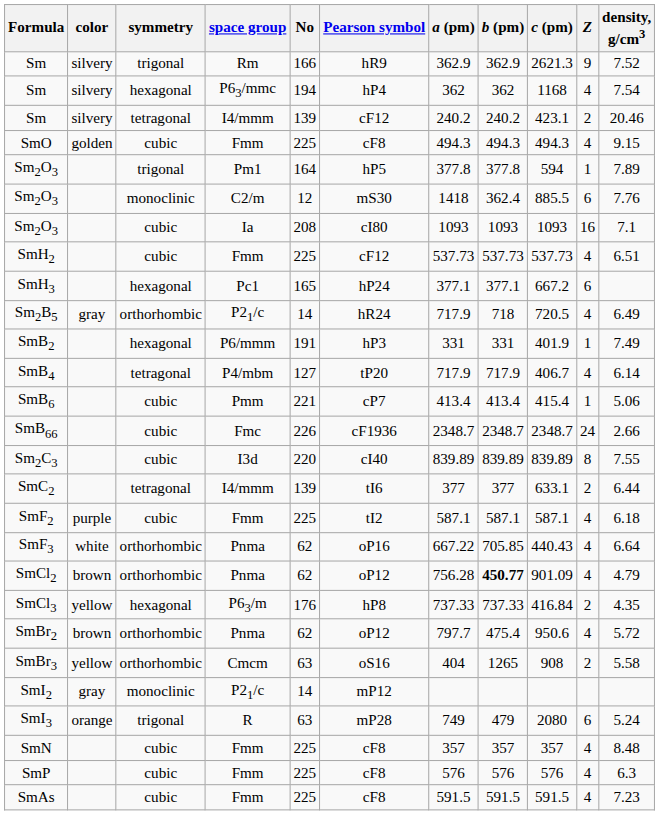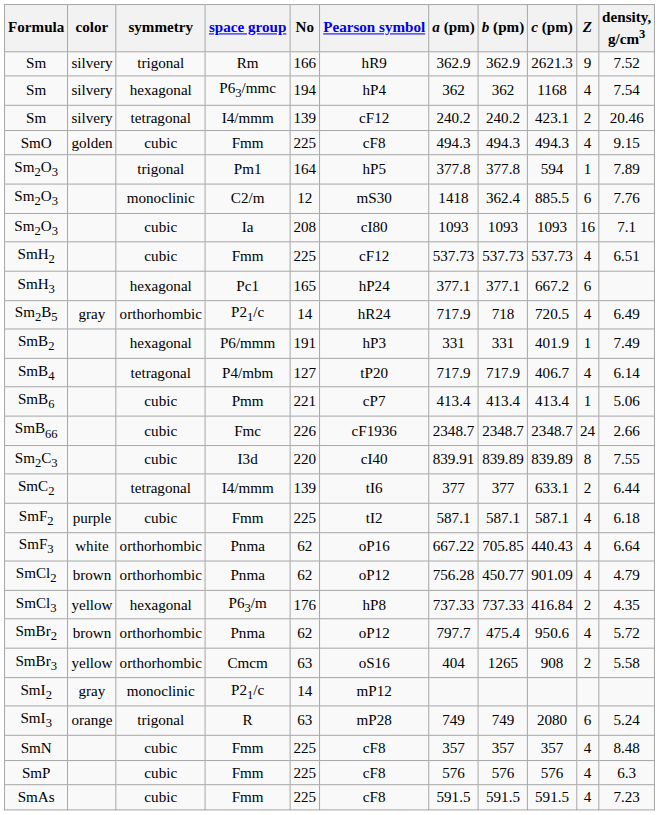 <table class="wikitable" style="text-align: center; font-size: 90%;">
 <tr>
 <th>Formula</th>
 <th>color</th>
 <th>symmetry</th>
 <th><a href='#'>space group</a></th>
 <th>No</th>
 <th><a href='#'>Pearson symbol</a></th>
 <th><em>a</em> (pm)</th>
 <th><em>b</em> (pm)</th>
 <th><em>c</em> (pm)</th>
 <th><em>Z</em></th>
 <th>density, <br>g/cm<sup>3</sup></th>
 </tr>
 <tr>
 <td>Sm</td>
 <td>silvery</td>
 <td>trigonal</td>
 <td>Rm</td>
 <td>166</td>
 <td>hR9</td>
 <td>362.9</td>
 <td>362.9</td>
 <td>2621.3</td>
 <td>9</td>
 <td>7.52</td>
 </tr>
 <tr>
 <td>Sm</td>
 <td>silvery</td>
 <td>hexagonal</td>
 <td>P6<sub>3</sub>/mmc</td>
 <td>194</td>
 <td>hP4</td>
 <td>362</td>
 <td>362</td>
 <td>1168</td>
 <td>4</td>
 <td>7.54</td>
 </tr>
 <tr>
 <td>Sm</td>
 <td>silvery</td>
 <td>tetragonal</td>
 <td>I4/mmm</td>
 <td>139</td>
 <td>cF12</td>
 <td>240.2</td>
 <td>240.2</td>
 <td>423.1</td>
 <td>2</td>
 <td>20.46</td>
 </tr>
 <tr>
 <td>SmO</td>
 <td>golden</td>
 <td>cubic</td>
 <td>Fmm</td>
 <td>225</td>
 <td>cF8</td>
 <td>494.3</td>
 <td>494.3</td>
 <td>494.3</td>
 <td>4</td>
 <td>9.15</td>
 </tr>
 <tr>
 <td>Sm<sub>2</sub>O<sub>3</sub></td>
 <td></td>
 <td>trigonal</td>
 <td>Pm1</td>
 <td>164</td>
 <td>hP5</td>
 <td>377.8</td>
 <td>377.8</td>
 <td>594</td>
 <td>1</td>
 <td>7.89</td>
 </tr>
 <tr>
 <td>Sm<sub>2</sub>O<sub>3</sub></td>
 <td></td>
 <td>monoclinic</td>
 <td>C2/m</td>
 <td>12</td>
 <td>mS30</td>
 <td>1418</td>
 <td>362.4</td>
 <td>885.5</td>
 <td>6</td>
 <td>7.76</td>
 </tr>
 <tr>
 <td>Sm<sub>2</sub>O<sub>3</sub></td>
 <td></td>
 <td>cubic</td>
 <td>Ia</td>
 <td>208</td>
 <td>cI80</td>
 <td>1093</td>
 <td>1093</td>
 <td>1093</td>
 <td>16</td>
 <td>7.1</td>
 </tr>
 <tr>
 <td>SmH<sub>2</sub></td>
 <td></td>
 <td>cubic</td>
 <td>Fmm</td>
 <td>225</td>
 <td>cF12</td>
 <td>537.73</td>
 <td>537.73</td>
 <td>537.73</td>
 <td>4</td>
 <td>6.51</td>
 </tr>
 <tr>
 <td>SmH<sub>3</sub></td>
 <td></td>
 <td>hexagonal</td>
 <td>Pc1</td>
 <td>165</td>
 <td>hP24</td>
 <td>377.1</td>
 <td>377.1</td>
 <td>667.2</td>
 <td>6</td>
 <td></td>
 </tr>
 <tr>
 <td>Sm<sub>2</sub>B<sub>5</sub></td>
 <td>gray</td>
 <td>orthorhombic</td>
 <td>P2<sub>1</sub>/c</td>
 <td>14</td>
 <td>hR24</td>
 <td>717.9</td>
 <td>718</td>
 <td>720.5</td>
 <td>4</td>
 <td>6.49</td>
 </tr>
 <tr>
 <td>SmB<sub>2</sub></td>
 <td></td>
 <td>hexagonal</td>
 <td>P6/mmm</td>
 <td>191</td>
 <td>hP3</td>
 <td>331</td>
 <td>331</td>
 <td>401.9</td>
 <td>1</td>
 <td>7.49</td>
 </tr>
 <tr>
 <td>SmB<sub>4</sub></td>
 <td></td>
 <td>tetragonal</td>
 <td>P4/mbm</td>
 <td>127</td>
 <td>tP20</td>
 <td>717.9</td>
 <td>717.9</td>
 <td>406.7</td>
 <td>4</td>
 <td>6.14</td>
 </tr>
 <tr>
 <td>SmB<sub>6</sub></td>
 <td></td>
 <td>cubic</td>
 <td>Pmm</td>
 <td>221</td>
 <td>cP7</td>
 <td>413.4</td>
 <td>413.4</td>
-<td>415.4</td>
+<td>413.4</td>
 <td>1</td>
 <td>5.06</td>
 </tr>
 <tr>
 <td>SmB<sub>66</sub></td>
 <td></td>
 <td>cubic</td>
 <td>Fmc</td>
 <td>226</td>
 <td>cF1936</td>
 <td>2348.7</td>
 <td>2348.7</td>
 <td>2348.7</td>
 <td>24</td>
 <td>2.66</td>
 </tr>
 <tr>
 <td>Sm<sub>2</sub>C<sub>3</sub></td>
 <td></td>
 <td>cubic</td>
 <td>I3d</td>
 <td>220</td>
 <td>cI40</td>
-<td>839.89</td>
+<td>839.91</td>
 <td>839.89</td>
 <td>839.89</td>
 <td>8</td>
 <td>7.55</td>
 </tr>
 <tr>
 <td>SmC<sub>2</sub></td>
 <td></td>
 <td>tetragonal</td>
 <td>I4/mmm</td>
 <td>139</td>
 <td>tI6</td>
 <td>377</td>
 <td>377</td>
 <td>633.1</td>
 <td>2</td>
 <td>6.44</td>
 </tr>
 <tr>
 <td>SmF<sub>2</sub></td>
 <td>purple</td>
 <td>cubic</td>
 <td>Fmm</td>
 <td>225</td>
 <td>tI2</td>
 <td>587.1</td>
 <td>587.1</td>
 <td>587.1</td>
 <td>4</td>
 <td>6.18</td>
 </tr>
 <tr>
 <td>SmF<sub>3</sub></td>
 <td>white</td>
 <td>orthorhombic</td>
 <td>Pnma</td>
 <td>62</td>
 <td>oP16</td>
 <td>667.22</td>
 <td>705.85</td>
 <td>440.43</td>
 <td>4</td>
 <td>6.64</td>
 </tr>
 <tr>
 <td>SmCl<sub>2</sub></td>
 <td>brown</td>
 <td>orthorhombic</td>
 <td>Pnma</td>
 <td>62</td>
 <td>oP12</td>
 <td>756.28</td>
-<td><strong>450.77</strong></td>
+<td>450.77</td>
 <td>901.09</td>
 <td>4</td>
 <td>4.79</td>
 </tr>
 <tr>
 <td>SmCl<sub>3</sub></td>
 <td>yellow</td>
 <td>hexagonal</td>
 <td>P6<sub>3</sub>/m</td>
 <td>176</td>
 <td>hP8</td>
 <td>737.33</td>
 <td>737.33</td>
 <td>416.84</td>
 <td>2</td>
 <td>4.35</td>
 </tr>
 <tr>
 <td>SmBr<sub>2</sub></td>
 <td>brown</td>
 <td>orthorhombic</td>
 <td>Pnma</td>
 <td>62</td>
 <td>oP12</td>
 <td>797.7</td>
 <td>475.4</td>
 <td>950.6</td>
 <td>4</td>
 <td>5.72</td>
 </tr>
 <tr>
 <td>SmBr<sub>3</sub></td>
 <td>yellow</td>
 <td>orthorhombic</td>
 <td>Cmcm</td>
 <td>63</td>
 <td>oS16</td>
 <td>404</td>
 <td>1265</td>
 <td>908</td>
 <td>2</td>
 <td>5.58</td>
 </tr>
 <tr>
 <td>SmI<sub>2</sub></td>
 <td>gray</td>
 <td>monoclinic</td>
 <td>P2<sub>1</sub>/c</td>
 <td>14</td>
 <td>mP12</td>
 <td></td>
 <td></td>
 <td></td>
 <td></td>
 <td></td>
 </tr>
 <tr>
 <td>SmI<sub>3</sub></td>
 <td>orange</td>
 <td>trigonal</td>
 <td>R</td>
 <td>63</td>
 <td>mP28</td>
 <td>749</td>
-<td>479</td>
+<td>749</td>
 <td>2080</td>
 <td>6</td>
 <td>5.24</td>
 </tr>
 <tr>
 <td>SmN</td>
 <td></td>
 <td>cubic</td>
 <td>Fmm</td>
 <td>225</td>
 <td>cF8</td>
 <td>357</td>
 <td>357</td>
 <td>357</td>
 <td>4</td>
 <td>8.48</td>
 </tr>
 <tr>
 <td>SmP</td>
 <td></td>
 <td>cubic</td>
 <td>Fmm</td>
 <td>225</td>
 <td>cF8</td>
 <td>576</td>
 <td>576</td>
 <td>576</td>
 <td>4</td>
 <td>6.3</td>
 </tr>
 <tr>
 <td>SmAs</td>
 <td></td>
 <td>cubic</td>
 <td>Fmm</td>
 <td>225</td>
 <td>cF8</td>
 <td>591.5</td>
 <td>591.5</td>
 <td>591.5</td>
 <td>4</td>
 <td>7.23</td>
 </tr>
 </table>
